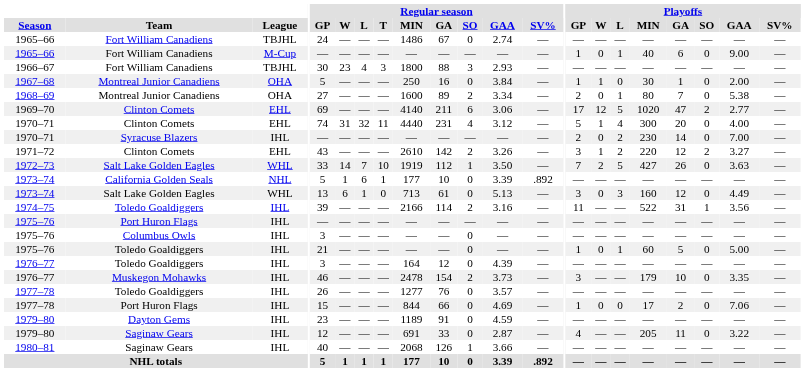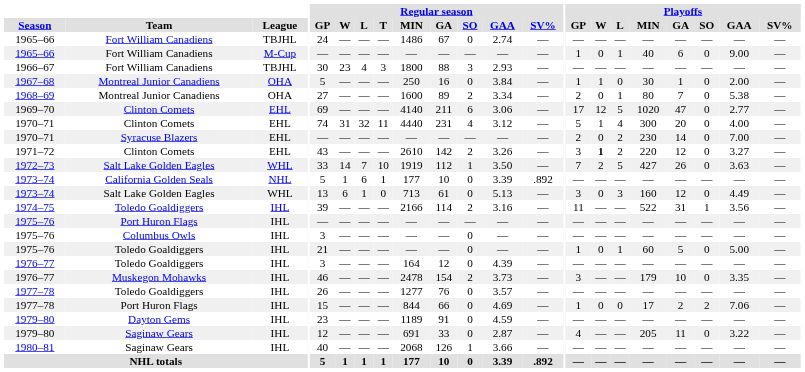 <table border="0" cellpadding="1" cellspacing="0" style="width:90%; text-align:center;">
 <tr bgcolor="#e0e0e0">
 <th colspan="3" bgcolor="#ffffff"></th>
 <th rowspan="99" bgcolor="#ffffff"></th>
 <th colspan="9" bgcolor="#e0e0e0"><a href='#'>Regular season</a></th>
 <th rowspan="99" bgcolor="#ffffff"></th>
 <th colspan="8" bgcolor="#e0e0e0"><a href='#'>Playoffs</a></th>
 </tr>
 <tr bgcolor="#e0e0e0">
 <th><a href='#'>Season</a></th>
 <th>Team</th>
 <th>League</th>
 <th>GP</th>
 <th>W</th>
 <th>L</th>
 <th>T</th>
 <th>MIN</th>
 <th>GA</th>
 <th><a href='#'>SO</a></th>
 <th><a href='#'>GAA</a></th>
 <th><a href='#'>SV%</a></th>
 <th>GP</th>
 <th>W</th>
 <th>L</th>
 <th>MIN</th>
 <th>GA</th>
 <th>SO</th>
 <th>GAA</th>
 <th>SV%</th>
 </tr>
 <tr>
 <td>1965–66</td>
 <td><a href='#'>Fort William Canadiens</a></td>
 <td>TBJHL</td>
 <td>24</td>
 <td>—</td>
 <td>—</td>
 <td>—</td>
 <td>1486</td>
 <td>67</td>
 <td>0</td>
 <td>2.74</td>
 <td>—</td>
 <td>—</td>
 <td>—</td>
 <td>—</td>
 <td>—</td>
 <td>—</td>
 <td>—</td>
 <td>—</td>
 <td>—</td>
 </tr>
 <tr bgcolor="#f0f0f0">
 <td><a href='#'>1965–66</a></td>
 <td>Fort William Canadiens</td>
 <td><a href='#'>M-Cup</a></td>
 <td>—</td>
 <td>—</td>
 <td>—</td>
 <td>—</td>
 <td>—</td>
 <td>—</td>
 <td>—</td>
 <td>—</td>
 <td>—</td>
 <td>1</td>
 <td>0</td>
 <td>1</td>
 <td>40</td>
 <td>6</td>
 <td>0</td>
 <td>9.00</td>
 <td>—</td>
 </tr>
 <tr>
 <td>1966–67</td>
 <td>Fort William Canadiens</td>
 <td>TBJHL</td>
 <td>30</td>
 <td>23</td>
 <td>4</td>
 <td>3</td>
 <td>1800</td>
 <td>88</td>
 <td>3</td>
 <td>2.93</td>
 <td>—</td>
 <td>—</td>
 <td>—</td>
 <td>—</td>
 <td>—</td>
 <td>—</td>
 <td>—</td>
 <td>—</td>
 <td>—</td>
 </tr>
 <tr bgcolor="#f0f0f0">
 <td><a href='#'>1967–68</a></td>
 <td><a href='#'>Montreal Junior Canadiens</a></td>
 <td><a href='#'>OHA</a></td>
 <td>5</td>
 <td>—</td>
 <td>—</td>
 <td>—</td>
 <td>250</td>
 <td>16</td>
 <td>0</td>
 <td>3.84</td>
 <td>—</td>
 <td>1</td>
 <td>1</td>
 <td>0</td>
 <td>30</td>
 <td>1</td>
 <td>0</td>
 <td>2.00</td>
 <td>—</td>
 </tr>
 <tr>
 <td><a href='#'>1968–69</a></td>
 <td>Montreal Junior Canadiens</td>
 <td>OHA</td>
 <td>27</td>
 <td>—</td>
 <td>—</td>
 <td>—</td>
 <td>1600</td>
 <td>89</td>
 <td>2</td>
 <td>3.34</td>
 <td>—</td>
 <td>2</td>
 <td>0</td>
 <td>1</td>
 <td>80</td>
 <td>7</td>
 <td>0</td>
 <td>5.38</td>
 <td>—</td>
 </tr>
 <tr bgcolor="#f0f0f0">
 <td>1969–70</td>
 <td><a href='#'>Clinton Comets</a></td>
 <td><a href='#'>EHL</a></td>
 <td>69</td>
 <td>—</td>
 <td>—</td>
 <td>—</td>
 <td>4140</td>
 <td>211</td>
 <td>6</td>
 <td>3.06</td>
 <td>—</td>
 <td>17</td>
 <td>12</td>
 <td>5</td>
 <td>1020</td>
 <td>47</td>
-<td>2</td>
+<td>0</td>
 <td>2.77</td>
 <td>—</td>
 </tr>
 <tr>
 <td>1970–71</td>
 <td>Clinton Comets</td>
 <td>EHL</td>
 <td>74</td>
 <td>31</td>
 <td>32</td>
 <td>11</td>
 <td>4440</td>
 <td>231</td>
 <td>4</td>
 <td>3.12</td>
 <td>—</td>
 <td>5</td>
 <td>1</td>
 <td>4</td>
 <td>300</td>
 <td>20</td>
 <td>0</td>
 <td>4.00</td>
 <td>—</td>
 </tr>
 <tr bgcolor="#f0f0f0">
 <td>1970–71</td>
 <td><a href='#'>Syracuse Blazers</a></td>
-<td>IHL</td>
+<td>EHL</td>
 <td>—</td>
 <td>—</td>
 <td>—</td>
 <td>—</td>
 <td>—</td>
 <td>—</td>
 <td>—</td>
 <td>—</td>
 <td>—</td>
 <td>2</td>
 <td>0</td>
 <td>2</td>
 <td>230</td>
 <td>14</td>
 <td>0</td>
 <td>7.00</td>
 <td>—</td>
 </tr>
 <tr>
 <td>1971–72</td>
 <td>Clinton Comets</td>
 <td>EHL</td>
 <td>43</td>
 <td>—</td>
 <td>—</td>
 <td>—</td>
 <td>2610</td>
 <td>142</td>
 <td>2</td>
 <td>3.26</td>
 <td>—</td>
 <td>3</td>
-<td>1</td>
+<td><strong>1</strong></td>
 <td>2</td>
 <td>220</td>
 <td>12</td>
-<td>2</td>
+<td>0</td>
 <td>3.27</td>
 <td>—</td>
 </tr>
 <tr bgcolor="#f0f0f0">
 <td><a href='#'>1972–73</a></td>
 <td><a href='#'>Salt Lake Golden Eagles</a></td>
 <td><a href='#'>WHL</a></td>
 <td>33</td>
 <td>14</td>
 <td>7</td>
 <td>10</td>
 <td>1919</td>
 <td>112</td>
 <td>1</td>
 <td>3.50</td>
 <td>—</td>
 <td>7</td>
 <td>2</td>
 <td>5</td>
 <td>427</td>
 <td>26</td>
 <td>0</td>
 <td>3.63</td>
 <td>—</td>
 </tr>
 <tr>
 <td><a href='#'>1973–74</a></td>
 <td><a href='#'>California Golden Seals</a></td>
 <td><a href='#'>NHL</a></td>
 <td>5</td>
 <td>1</td>
 <td>6</td>
 <td>1</td>
 <td>177</td>
 <td>10</td>
 <td>0</td>
 <td>3.39</td>
 <td>.892</td>
 <td>—</td>
 <td>—</td>
 <td>—</td>
 <td>—</td>
 <td>—</td>
 <td>—</td>
 <td>—</td>
 <td>—</td>
 </tr>
 <tr bgcolor="#f0f0f0">
 <td><a href='#'>1973–74</a></td>
 <td>Salt Lake Golden Eagles</td>
 <td>WHL</td>
 <td>13</td>
 <td>6</td>
 <td>1</td>
 <td>0</td>
 <td>713</td>
 <td>61</td>
 <td>0</td>
 <td>5.13</td>
 <td>—</td>
 <td>3</td>
 <td>0</td>
 <td>3</td>
 <td>160</td>
 <td>12</td>
 <td>0</td>
 <td>4.49</td>
 <td>—</td>
 </tr>
 <tr>
 <td><a href='#'>1974–75</a></td>
 <td><a href='#'>Toledo Goaldiggers</a></td>
 <td><a href='#'>IHL</a></td>
 <td>39</td>
 <td>—</td>
 <td>—</td>
 <td>—</td>
 <td>2166</td>
 <td>114</td>
 <td>2</td>
 <td>3.16</td>
 <td>—</td>
 <td>11</td>
 <td>—</td>
 <td>—</td>
 <td>522</td>
 <td>31</td>
 <td>1</td>
 <td>3.56</td>
 <td>—</td>
 </tr>
 <tr bgcolor="#f0f0f0">
 <td><a href='#'>1975–76</a></td>
 <td><a href='#'>Port Huron Flags</a></td>
 <td>IHL</td>
 <td>—</td>
 <td>—</td>
 <td>—</td>
 <td>—</td>
 <td>—</td>
 <td>—</td>
 <td>—</td>
 <td>—</td>
 <td>—</td>
 <td>—</td>
 <td>—</td>
 <td>—</td>
 <td>—</td>
 <td>—</td>
 <td>—</td>
 <td>—</td>
 <td>—</td>
 </tr>
 <tr>
 <td>1975–76</td>
 <td><a href='#'>Columbus Owls</a></td>
 <td>IHL</td>
 <td>3</td>
 <td>—</td>
 <td>—</td>
 <td>—</td>
 <td>—</td>
 <td>—</td>
 <td>0</td>
 <td>—</td>
 <td>—</td>
 <td>—</td>
 <td>—</td>
 <td>—</td>
 <td>—</td>
 <td>—</td>
 <td>—</td>
 <td>—</td>
 <td>—</td>
 </tr>
 <tr bgcolor="#f0f0f0">
 <td>1975–76</td>
 <td>Toledo Goaldiggers</td>
 <td>IHL</td>
 <td>21</td>
 <td>—</td>
 <td>—</td>
 <td>—</td>
 <td>—</td>
 <td>—</td>
 <td>0</td>
 <td>—</td>
 <td>—</td>
 <td>1</td>
 <td>0</td>
 <td>1</td>
 <td>60</td>
 <td>5</td>
 <td>0</td>
 <td>5.00</td>
 <td>—</td>
 </tr>
 <tr>
 <td><a href='#'>1976–77</a></td>
 <td>Toledo Goaldiggers</td>
 <td>IHL</td>
 <td>3</td>
 <td>—</td>
 <td>—</td>
 <td>—</td>
 <td>164</td>
 <td>12</td>
 <td>0</td>
 <td>4.39</td>
 <td>—</td>
 <td>—</td>
 <td>—</td>
 <td>—</td>
 <td>—</td>
 <td>—</td>
 <td>—</td>
 <td>—</td>
 <td>—</td>
 </tr>
 <tr bgcolor="#f0f0f0">
 <td>1976–77</td>
 <td><a href='#'>Muskegon Mohawks</a></td>
 <td>IHL</td>
 <td>46</td>
 <td>—</td>
 <td>—</td>
 <td>—</td>
 <td>2478</td>
 <td>154</td>
 <td>2</td>
 <td>3.73</td>
 <td>—</td>
 <td>3</td>
 <td>—</td>
 <td>—</td>
 <td>179</td>
 <td>10</td>
 <td>0</td>
 <td>3.35</td>
 <td>—</td>
 </tr>
 <tr>
 <td><a href='#'>1977–78</a></td>
 <td>Toledo Goaldiggers</td>
 <td>IHL</td>
 <td>26</td>
 <td>—</td>
 <td>—</td>
 <td>—</td>
 <td>1277</td>
 <td>76</td>
 <td>0</td>
 <td>3.57</td>
 <td>—</td>
 <td>—</td>
 <td>—</td>
 <td>—</td>
 <td>—</td>
 <td>—</td>
 <td>—</td>
 <td>—</td>
 <td>—</td>
 </tr>
 <tr bgcolor="#f0f0f0">
 <td>1977–78</td>
 <td>Port Huron Flags</td>
 <td>IHL</td>
 <td>15</td>
 <td>—</td>
 <td>—</td>
 <td>—</td>
 <td>844</td>
 <td>66</td>
 <td>0</td>
 <td>4.69</td>
 <td>—</td>
 <td>1</td>
 <td>0</td>
 <td>0</td>
 <td>17</td>
 <td>2</td>
-<td>0</td>
+<td>2</td>
 <td>7.06</td>
 <td>—</td>
 </tr>
 <tr>
 <td><a href='#'>1979–80</a></td>
 <td><a href='#'>Dayton Gems</a></td>
 <td>IHL</td>
 <td>23</td>
 <td>—</td>
 <td>—</td>
 <td>—</td>
 <td>1189</td>
 <td>91</td>
 <td>0</td>
 <td>4.59</td>
 <td>—</td>
 <td>—</td>
 <td>—</td>
 <td>—</td>
 <td>—</td>
 <td>—</td>
 <td>—</td>
 <td>—</td>
 <td>—</td>
 </tr>
 <tr bgcolor="#f0f0f0">
 <td>1979–80</td>
 <td><a href='#'>Saginaw Gears</a></td>
 <td>IHL</td>
 <td>12</td>
 <td>—</td>
 <td>—</td>
 <td>—</td>
 <td>691</td>
 <td>33</td>
 <td>0</td>
 <td>2.87</td>
 <td>—</td>
 <td>4</td>
 <td>—</td>
 <td>—</td>
 <td>205</td>
 <td>11</td>
 <td>0</td>
 <td>3.22</td>
 <td>—</td>
 </tr>
 <tr>
 <td><a href='#'>1980–81</a></td>
 <td>Saginaw Gears</td>
 <td>IHL</td>
 <td>40</td>
 <td>—</td>
 <td>—</td>
 <td>—</td>
 <td>2068</td>
 <td>126</td>
 <td>1</td>
 <td>3.66</td>
 <td>—</td>
 <td>—</td>
 <td>—</td>
 <td>—</td>
 <td>—</td>
 <td>—</td>
 <td>—</td>
 <td>—</td>
 <td>—</td>
 </tr>
 <tr bgcolor="#e0e0e0">
 <th colspan=3>NHL totals</th>
 <th>5</th>
 <th>1</th>
 <th>1</th>
 <th>1</th>
 <th>177</th>
 <th>10</th>
 <th>0</th>
 <th>3.39</th>
 <th>.892</th>
 <th>—</th>
 <th>—</th>
 <th>—</th>
 <th>—</th>
 <th>—</th>
 <th>—</th>
 <th>—</th>
 <th>—</th>
 </tr>
 </table>
